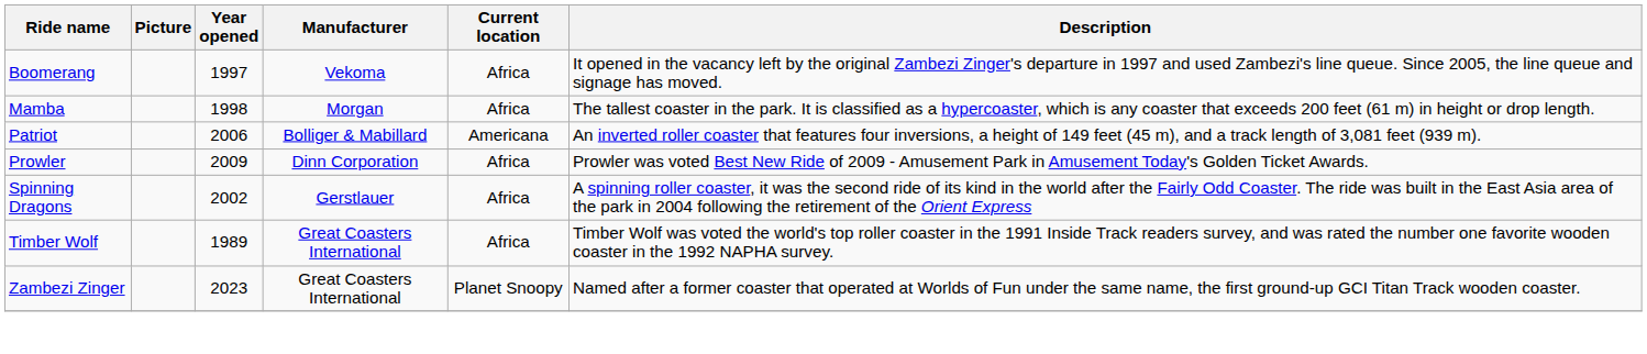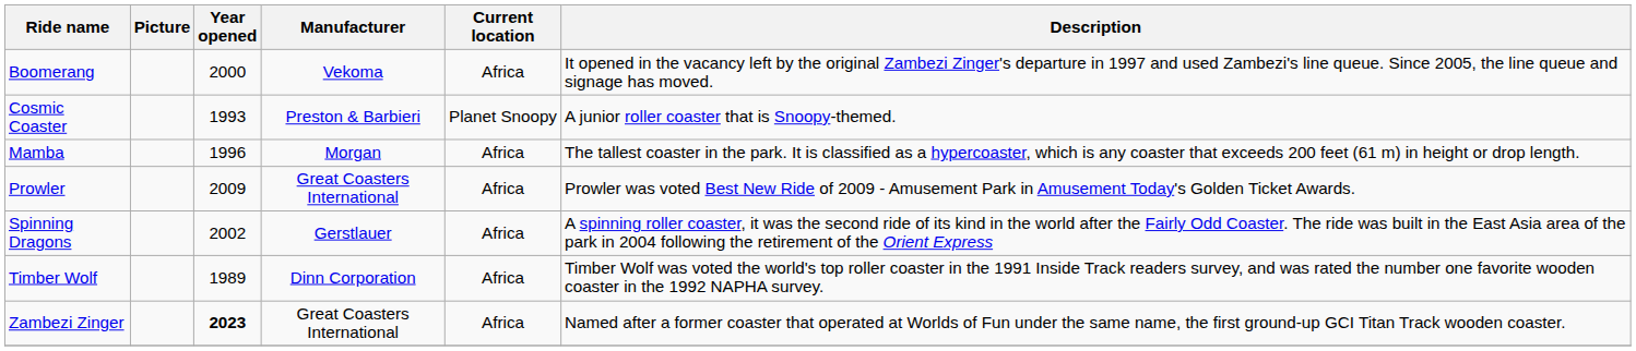 <table class="wikitable sortable">
 <tr>
 <th>Ride name</th>
 <th>Picture</th>
 <th width=50>Year opened</th>
 <th>Manufacturer</th>
 <th>Current location</th>
 <th>Description</th>
 </tr>
 <tr>
 <td><a href='#'>Boomerang</a></td>
 <td> </td>
-<td align="center">1997</td>
+<td align="center">2000</td>
 <td style="text-align:center"><a href='#'>Vekoma</a></td>
 <td style="text-align:center">Africa</td>
 <td>It opened in the vacancy left by the original <a href='#'>Zambezi Zinger</a>'s departure in 1997 and used Zambezi's line queue. Since 2005, the line queue and signage has moved.</td>
 </tr>
 <tr>
+<td><a href='#'>Cosmic Coaster</a></td>
+<td> </td>
+<td align="center">1993</td>
+<td style="text-align:center"><a href='#'>Preston & Barbieri</a></td>
+<td style="text-align:center">Planet Snoopy</td>
+<td>A junior <a href='#'>roller coaster</a> that is <a href='#'>Snoopy</a>-themed.</td>
+</tr>
+<tr>
 <td><a href='#'>Mamba</a></td>
 <td> </td>
-<td align="center">1998</td>
+<td align="center">1996</td>
 <td style="text-align:center"><a href='#'>Morgan</a></td>
 <td style="text-align:center">Africa</td>
 <td>The tallest coaster in the park. It is classified as a <a href='#'>hypercoaster</a>, which is any coaster that exceeds 200 feet (61 m) in height or drop length.</td>
 </tr>
 <tr>
-<td><a href='#'>Patriot</a></td>
-<td> </td>
-<td align="center">2006</td>
-<td style="text-align:center"><a href='#'>Bolliger & Mabillard</a></td>
-<td style="text-align:center">Americana</td>
-<td>An <a href='#'>inverted roller coaster</a> that features four inversions, a height of 149 feet (45 m), and a track length of 3,081 feet (939 m).</td>
-</tr>
-<tr>
 <td><a href='#'>Prowler</a></td>
 <td> </td>
 <td align="center">2009</td>
-<td style="text-align:center"><a href='#'>Dinn Corporation</a></td>
+<td style="text-align:center"><a href='#'>Great Coasters International</a></td>
 <td style="text-align:center">Africa</td>
 <td>Prowler was voted <a href='#'>Best New Ride</a> of 2009 - Amusement Park in <a href='#'>Amusement Today</a>'s Golden Ticket Awards.</td>
 </tr>
 <tr>
 <td><a href='#'>Spinning Dragons</a></td>
 <td> </td>
 <td align="center">2002</td>
 <td style="text-align:center"><a href='#'>Gerstlauer</a></td>
 <td style="text-align:center">Africa</td>
 <td>A <a href='#'>spinning roller coaster</a>, it was the second ride of its kind in the world after the <a href='#'>Fairly Odd Coaster</a>. The ride was built in the East Asia area of the park in 2004 following the retirement of the <em><a href='#'>Orient Express</a></em></td>
 </tr>
 <tr>
 <td><a href='#'>Timber Wolf</a></td>
 <td> </td>
 <td align="center">1989</td>
-<td style="text-align:center"><a href='#'>Great Coasters International</a></td>
+<td style="text-align:center"><a href='#'>Dinn Corporation</a></td>
 <td style="text-align:center">Africa</td>
 <td>Timber Wolf was voted the world's top roller coaster in the 1991 Inside Track readers survey, and was rated the number one favorite wooden coaster in the 1992 NAPHA survey.</td>
 </tr>
 <tr>
 <td><a href='#'>Zambezi Zinger</a></td>
 <td> </td>
-<td align="center">2023</td>
+<td align="center"><strong>2023</strong></td>
 <td style="text-align:center">Great Coasters International</td>
-<td style="text-align:center">Planet Snoopy</td>
+<td style="text-align:center">Africa</td>
 <td>Named after a former coaster that operated at Worlds of Fun under the same name, the first ground-up GCI Titan Track wooden coaster.</td>
 </tr>
 <tr>
 </tr>
 </table>
